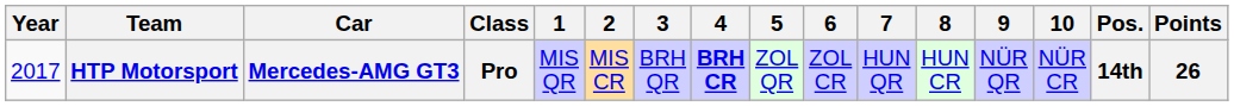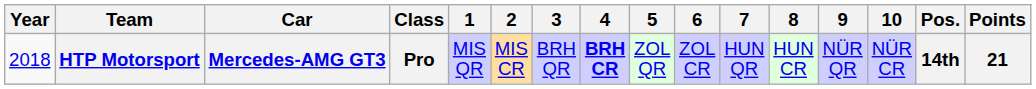 <table class="wikitable" border="1" style="text-align:center; font-size:85%;">
 <tr>
 <th>Year</th>
 <th>Team</th>
 <th>Car</th>
 <th>Class</th>
 <th>1</th>
 <th>2</th>
 <th>3</th>
 <th>4</th>
 <th>5</th>
 <th>6</th>
 <th>7</th>
 <th>8</th>
 <th>9</th>
 <th>10</th>
 <th>Pos.</th>
 <th>Points</th>
 </tr>
 <tr>
-<td><a href='#'>2017</a></td>
+<td><a href='#'>2018</a></td>
 <th nowrap><a href='#'>HTP Motorsport</a></th>
 <th nowrap><a href='#'>Mercedes-AMG GT3</a></th>
 <th>Pro</th>
 <td style="background:#CFCFFF;"><a href='#'>MIS<br>QR</a><br></td>
 <td style="background:#FFDF9F;"><a href='#'>MIS<br>CR</a><br></td>
 <td style="background:#CFCFFF;"><a href='#'>BRH<br>QR</a><br></td>
 <td style="background:#CFCFFF;"><strong><a href='#'>BRH<br>CR</a><br></strong></td>
 <td style="background:#DFFFDF;"><a href='#'>ZOL<br>QR</a><br></td>
 <td style="background:#CFCFFF;"><a href='#'>ZOL<br>CR</a><br></td>
 <td style="background:#CFCFFF;"><a href='#'>HUN<br>QR</a><br></td>
 <td style="background:#DFFFDF;"><a href='#'>HUN<br>CR</a><br></td>
 <td style="background:#CFCFFF;"><a href='#'>NÜR<br>QR</a><br></td>
 <td style="background:#CFCFFF;"><a href='#'>NÜR<br>CR</a><br></td>
 <th>14th</th>
-<th>26</th>
+<th>21</th>
 </tr>
 </table>
